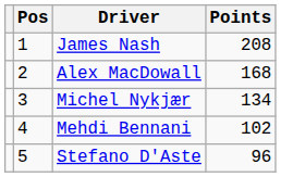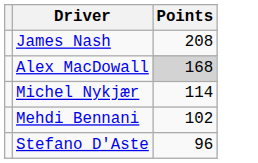 <table class="wikitable" style="font-size: 95%;">
 <tr>
 <th></th>
-<th>Pos</th>
 <th>Driver</th>
 <th>Points</th>
 </tr>
 <tr>
 <td align="left"></td>
-<td>1</td>
 <td> <a href='#'>James Nash</a></td>
 <td align="right">208</td>
 </tr>
 <tr>
 <td align="left"></td>
-<td>2</td>
 <td> <a href='#'>Alex MacDowall</a></td>
-<td align="right">168</td>
+<td align="right" style="background: lightgrey;">168</td>
 </tr>
 <tr>
 <td align="left"></td>
-<td>3</td>
 <td> <a href='#'>Michel Nykjær</a></td>
-<td align="right">134</td>
+<td align="right">114</td>
 </tr>
 <tr>
 <td align="left"></td>
-<td>4</td>
 <td> <a href='#'>Mehdi Bennani</a></td>
 <td align="right">102</td>
 </tr>
 <tr>
 <td align="left"></td>
-<td>5</td>
 <td> <a href='#'>Stefano D'Aste</a></td>
 <td align="right">96</td>
 </tr>
 </table>
